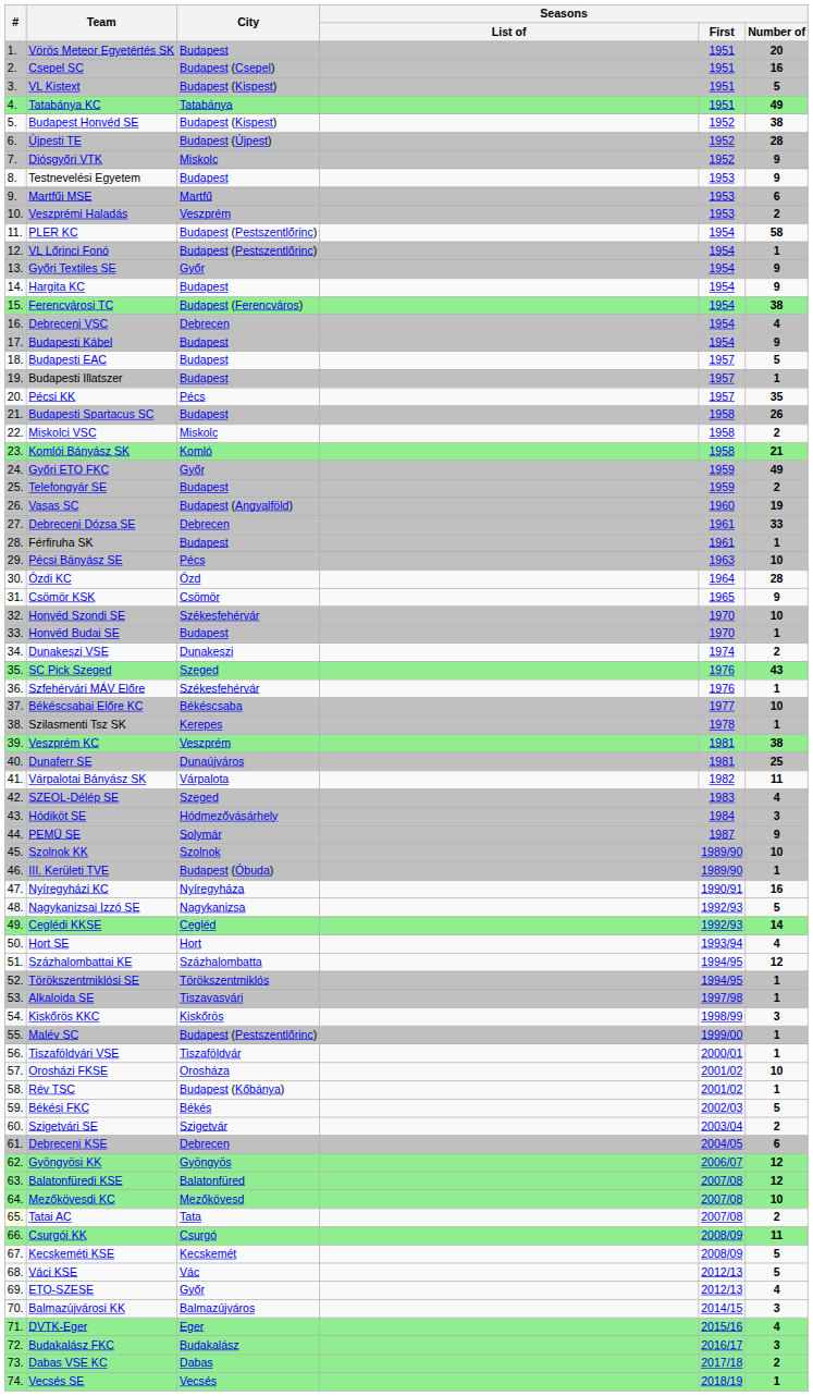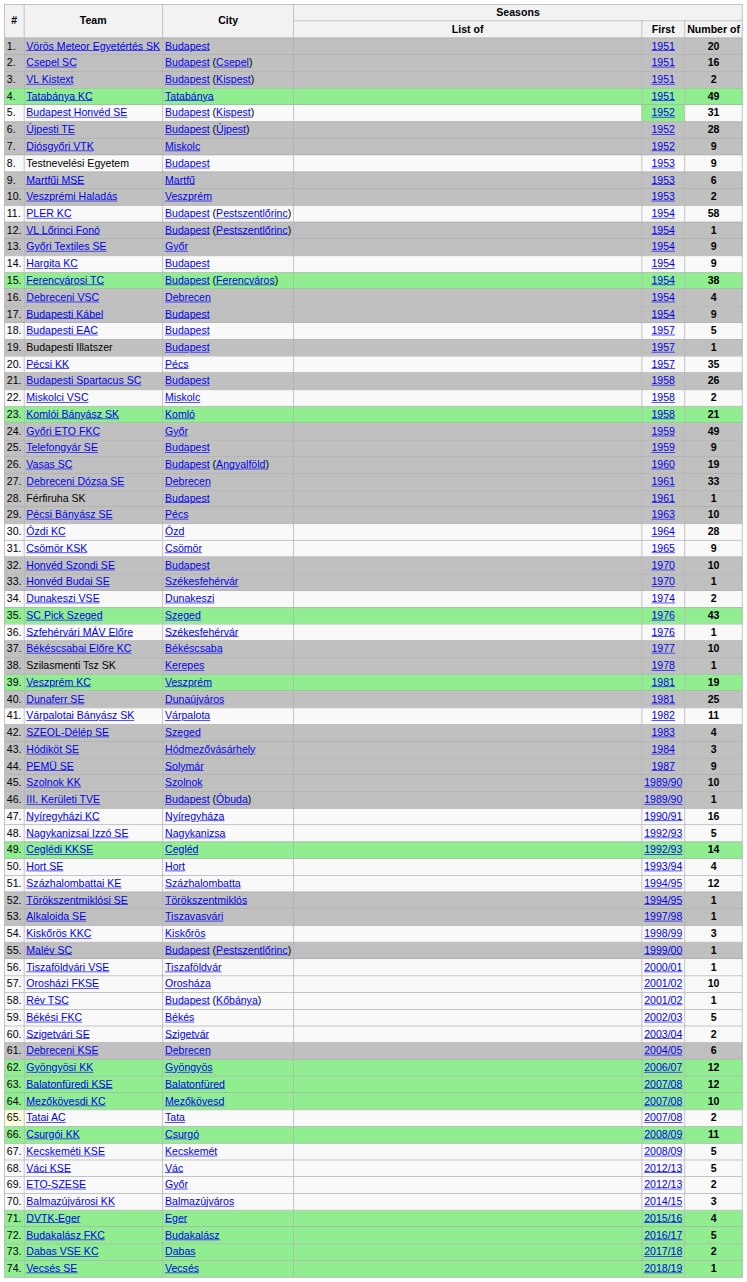 <table class = "wikitable">
 <tr>
 <th rowspan=2>#</th>
 <th rowspan=2>Team</th>
 <th rowspan=2>City</th>
 <th colspan=3>Seasons</th>
 </tr>
 <tr>
 <th width="520">List of</th>
 <th>First</th>
 <th>Number of</th>
 </tr>
 <tr style="background: silver">
 <td>1.</td>
 <td><a href='#'>Vörös Meteor Egyetértés SK</a></td>
 <td><a href='#'>Budapest</a></td>
 <td></td>
 <td align = "center"><a href='#'>1951</a></td>
 <td align = "center"><strong>20</strong></td>
 </tr>
 <tr style="background: silver">
 <td>2.</td>
 <td><a href='#'>Csepel SC</a></td>
 <td><a href='#'>Budapest</a> (<a href='#'>Csepel</a>)</td>
 <td></td>
 <td align = "center"><a href='#'>1951</a></td>
 <td align = "center"><strong>16</strong></td>
 </tr>
 <tr style="background: silver">
 <td>3.</td>
 <td><a href='#'>VL Kistext</a></td>
 <td><a href='#'>Budapest</a> (<a href='#'>Kispest</a>)</td>
 <td></td>
 <td align = "center"><a href='#'>1951</a></td>
-<td align = "center"><strong>5</strong></td>
+<td align = "center"><strong>2</strong></td>
 </tr>
 <tr style="background:#90EE90">
 <td>4.</td>
 <td><a href='#'>Tatabánya KC</a></td>
 <td><a href='#'>Tatabánya</a></td>
 <td></td>
 <td align = "center"><a href='#'>1951</a></td>
 <td align = "center"><strong>49</strong></td>
 </tr>
 <tr>
 <td>5.</td>
 <td><a href='#'>Budapest Honvéd SE</a></td>
 <td><a href='#'>Budapest</a> (<a href='#'>Kispest</a>)</td>
 <td></td>
-<td align = "center"><a href='#'>1952</a></td>
-<td align = "center"><strong>38</strong></td>
+<td align = "center" style="background: lightgreen;"><a href='#'>1952</a></td>
+<td align = "center"><strong>31</strong></td>
 </tr>
 <tr style="background: silver">
 <td>6.</td>
 <td><a href='#'>Újpesti TE</a></td>
 <td><a href='#'>Budapest</a> (<a href='#'>Újpest</a>)</td>
 <td></td>
 <td align = "center"><a href='#'>1952</a></td>
 <td align = "center"><strong>28</strong></td>
 </tr>
 <tr style="background: silver">
 <td>7.</td>
 <td><a href='#'>Diósgyőri VTK</a></td>
 <td><a href='#'>Miskolc</a></td>
 <td></td>
 <td align = "center"><a href='#'>1952</a></td>
 <td align = "center"><strong>9</strong></td>
 </tr>
 <tr>
 <td>8.</td>
 <td>Testnevelési Egyetem</td>
 <td><a href='#'>Budapest</a></td>
 <td></td>
 <td align = "center"><a href='#'>1953</a></td>
 <td align = "center"><strong>9</strong></td>
 </tr>
 <tr style="background: silver">
 <td>9.</td>
 <td><a href='#'>Martfűi MSE</a></td>
 <td><a href='#'>Martfű</a></td>
 <td></td>
 <td align = "center"><a href='#'>1953</a></td>
 <td align = "center"><strong>6</strong></td>
 </tr>
 <tr style="background: silver">
 <td>10.</td>
 <td><a href='#'>Veszprémi Haladás</a></td>
 <td><a href='#'>Veszprém</a></td>
 <td></td>
 <td align = "center"><a href='#'>1953</a></td>
 <td align = "center"><strong>2</strong></td>
 </tr>
 <tr>
 <td>11.</td>
 <td><a href='#'>PLER KC</a></td>
 <td><a href='#'>Budapest</a> (<a href='#'>Pestszentlőrinc</a>)</td>
 <td></td>
 <td align = "center"><a href='#'>1954</a></td>
 <td align = "center"><strong>58</strong></td>
 </tr>
 <tr style="background: silver">
 <td>12.</td>
 <td><a href='#'>VL Lőrinci Fonó</a></td>
 <td><a href='#'>Budapest</a> (<a href='#'>Pestszentlőrinc</a>)</td>
 <td></td>
 <td align = "center"><a href='#'>1954</a></td>
 <td align = "center"><strong>1</strong></td>
 </tr>
 <tr style="background: silver">
 <td>13.</td>
 <td><a href='#'>Győri Textiles SE</a></td>
 <td><a href='#'>Győr</a></td>
 <td></td>
 <td align = "center"><a href='#'>1954</a></td>
 <td align = "center"><strong>9</strong></td>
 </tr>
 <tr>
 <td>14.</td>
 <td><a href='#'>Hargita KC</a></td>
 <td><a href='#'>Budapest</a></td>
 <td></td>
 <td align = "center"><a href='#'>1954</a></td>
 <td align = "center"><strong>9</strong></td>
 </tr>
 <tr style="background:#90EE90">
 <td>15.</td>
 <td><a href='#'>Ferencvárosi TC</a></td>
 <td><a href='#'>Budapest</a> (<a href='#'>Ferencváros</a>)</td>
 <td></td>
 <td align = "center"><a href='#'>1954</a></td>
 <td align = "center"><strong>38</strong></td>
 </tr>
 <tr style="background: silver">
 <td>16.</td>
 <td><a href='#'>Debreceni VSC</a></td>
 <td><a href='#'>Debrecen</a></td>
 <td></td>
 <td align = "center"><a href='#'>1954</a></td>
 <td align = "center"><strong>4</strong></td>
 </tr>
 <tr style="background: silver">
 <td>17.</td>
 <td><a href='#'>Budapesti Kábel</a></td>
 <td><a href='#'>Budapest</a></td>
 <td></td>
 <td align = "center"><a href='#'>1954</a></td>
 <td align = "center"><strong>9</strong></td>
 </tr>
 <tr>
 <td>18.</td>
 <td><a href='#'>Budapesti EAC</a></td>
 <td><a href='#'>Budapest</a></td>
 <td></td>
 <td align = "center"><a href='#'>1957</a></td>
 <td align = "center"><strong>5</strong></td>
 </tr>
 <tr style="background: silver">
 <td>19.</td>
 <td>Budapesti Illatszer</td>
 <td><a href='#'>Budapest</a></td>
 <td></td>
 <td align = "center"><a href='#'>1957</a></td>
 <td align = "center"><strong>1</strong></td>
 </tr>
 <tr>
 <td>20.</td>
 <td><a href='#'>Pécsi KK</a></td>
 <td><a href='#'>Pécs</a></td>
 <td></td>
 <td align = "center"><a href='#'>1957</a></td>
 <td align = "center"><strong>35</strong></td>
 </tr>
 <tr style="background: silver">
 <td>21.</td>
 <td><a href='#'>Budapesti Spartacus SC</a></td>
 <td><a href='#'>Budapest</a></td>
 <td></td>
 <td align = "center"><a href='#'>1958</a></td>
 <td align = "center"><strong>26</strong></td>
 </tr>
 <tr>
 <td>22.</td>
 <td><a href='#'>Miskolci VSC</a></td>
 <td><a href='#'>Miskolc</a></td>
 <td></td>
 <td align = "center"><a href='#'>1958</a></td>
 <td align = "center"><strong>2</strong></td>
 </tr>
 <tr style="background:#90EE90">
 <td>23.</td>
 <td><a href='#'>Komlói Bányász SK</a></td>
 <td><a href='#'>Komló</a></td>
 <td></td>
 <td align = "center"><a href='#'>1958</a></td>
 <td align = "center"><strong>21</strong></td>
 </tr>
 <tr style="background: silver">
 <td>24.</td>
 <td><a href='#'>Győri ETO FKC</a></td>
 <td><a href='#'>Győr</a></td>
 <td></td>
 <td align = "center"><a href='#'>1959</a></td>
 <td align = "center"><strong>49</strong></td>
 </tr>
 <tr style="background: silver">
 <td>25.</td>
 <td><a href='#'>Telefongyár SE</a></td>
 <td><a href='#'>Budapest</a></td>
 <td></td>
 <td align = "center"><a href='#'>1959</a></td>
-<td align = "center"><strong>2</strong></td>
+<td align = "center"><strong>9</strong></td>
 </tr>
 <tr style="background: silver">
 <td>26.</td>
 <td><a href='#'>Vasas SC</a></td>
 <td><a href='#'>Budapest</a> (<a href='#'>Angyalföld</a>)</td>
 <td></td>
 <td align = "center"><a href='#'>1960</a></td>
 <td align = "center"><strong>19</strong></td>
 </tr>
 <tr style="background: silver">
 <td>27.</td>
 <td><a href='#'>Debreceni Dózsa SE</a></td>
 <td><a href='#'>Debrecen</a></td>
 <td></td>
 <td align = "center"><a href='#'>1961</a></td>
 <td align = "center"><strong>33</strong></td>
 </tr>
 <tr style="background: silver">
 <td>28.</td>
 <td>Férfiruha SK</td>
 <td><a href='#'>Budapest</a></td>
 <td></td>
 <td align = "center"><a href='#'>1961</a></td>
 <td align = "center"><strong>1</strong></td>
 </tr>
 <tr style="background: silver">
 <td>29.</td>
 <td><a href='#'>Pécsi Bányász SE</a></td>
 <td><a href='#'>Pécs</a></td>
 <td></td>
 <td align = "center"><a href='#'>1963</a></td>
 <td align = "center"><strong>10</strong></td>
 </tr>
 <tr>
 <td>30.</td>
 <td><a href='#'>Ózdi KC</a></td>
 <td><a href='#'>Ózd</a></td>
 <td></td>
 <td align = "center"><a href='#'>1964</a></td>
 <td align = "center"><strong>28</strong></td>
 </tr>
 <tr>
 <td>31.</td>
 <td><a href='#'>Csömör KSK</a></td>
 <td><a href='#'>Csömör</a></td>
 <td></td>
 <td align = "center"><a href='#'>1965</a></td>
 <td align = "center"><strong>9</strong></td>
 </tr>
 <tr style="background: silver">
 <td>32.</td>
 <td><a href='#'>Honvéd Szondi SE</a></td>
-<td><a href='#'>Székesfehérvár</a></td>
+<td><a href='#'>Budapest</a></td>
 <td></td>
 <td align = "center"><a href='#'>1970</a></td>
 <td align = "center"><strong>10</strong></td>
 </tr>
 <tr style="background: silver">
 <td>33.</td>
 <td><a href='#'>Honvéd Budai SE</a></td>
-<td><a href='#'>Budapest</a></td>
+<td><a href='#'>Székesfehérvár</a></td>
 <td></td>
 <td align = "center"><a href='#'>1970</a></td>
 <td align = "center"><strong>1</strong></td>
 </tr>
 <tr>
 <td>34.</td>
 <td><a href='#'>Dunakeszi VSE</a></td>
 <td><a href='#'>Dunakeszi</a></td>
 <td></td>
 <td align = "center"><a href='#'>1974</a></td>
 <td align = "center"><strong>2</strong></td>
 </tr>
 <tr style="background:#90EE90">
 <td>35.</td>
 <td><a href='#'>SC Pick Szeged</a></td>
 <td><a href='#'>Szeged</a></td>
 <td></td>
 <td align = "center"><a href='#'>1976</a></td>
 <td align = "center"><strong>43</strong></td>
 </tr>
 <tr>
 <td>36.</td>
 <td><a href='#'>Szfehérvári MÁV Előre</a></td>
 <td><a href='#'>Székesfehérvár</a></td>
 <td></td>
 <td align = "center"><a href='#'>1976</a></td>
 <td align = "center"><strong>1</strong></td>
 </tr>
 <tr style="background: silver">
 <td>37.</td>
 <td><a href='#'>Békéscsabai Előre KC</a></td>
 <td><a href='#'>Békéscsaba</a></td>
 <td></td>
 <td align = "center"><a href='#'>1977</a></td>
 <td align = "center"><strong>10</strong></td>
 </tr>
 <tr style="background: silver">
 <td>38.</td>
 <td>Szilasmenti Tsz SK</td>
 <td><a href='#'>Kerepes</a></td>
 <td></td>
 <td align = "center"><a href='#'>1978</a></td>
 <td align = "center"><strong>1</strong></td>
 </tr>
 <tr style="background:#90EE90">
 <td>39.</td>
 <td><a href='#'>Veszprém KC</a></td>
 <td><a href='#'>Veszprém</a></td>
 <td></td>
 <td align = "center"><a href='#'>1981</a></td>
-<td align = "center"><strong>38</strong></td>
+<td align = "center"><strong>19</strong></td>
 </tr>
 <tr style="background: silver">
 <td>40.</td>
 <td><a href='#'>Dunaferr SE</a></td>
 <td><a href='#'>Dunaújváros</a></td>
 <td></td>
 <td align = "center"><a href='#'>1981</a></td>
 <td align = "center"><strong>25</strong></td>
 </tr>
 <tr>
 <td>41.</td>
 <td><a href='#'>Várpalotai Bányász SK</a></td>
 <td><a href='#'>Várpalota</a></td>
 <td></td>
 <td align = "center"><a href='#'>1982</a></td>
 <td align = "center"><strong>11</strong></td>
 </tr>
 <tr style="background: silver">
 <td>42.</td>
 <td><a href='#'>SZEOL-Délép SE</a></td>
 <td><a href='#'>Szeged</a></td>
 <td></td>
 <td align = "center"><a href='#'>1983</a></td>
 <td align = "center"><strong>4</strong></td>
 </tr>
 <tr style="background: silver">
 <td>43.</td>
 <td><a href='#'>Hódiköt SE</a></td>
 <td><a href='#'>Hódmezővásárhely</a></td>
 <td></td>
 <td align = "center"><a href='#'>1984</a></td>
 <td align = "center"><strong>3</strong></td>
 </tr>
 <tr style="background: silver">
 <td>44.</td>
 <td><a href='#'>PEMÜ SE</a></td>
 <td><a href='#'>Solymár</a></td>
 <td></td>
 <td align = "center"><a href='#'>1987</a></td>
 <td align = "center"><strong>9</strong></td>
 </tr>
 <tr style="background: silver">
 <td>45.</td>
 <td><a href='#'>Szolnok KK</a></td>
 <td><a href='#'>Szolnok</a></td>
 <td></td>
 <td align = "center"><a href='#'>1989/90</a></td>
 <td align = "center"><strong>10</strong></td>
 </tr>
 <tr style="background: silver">
 <td>46.</td>
 <td><a href='#'>III. Kerületi TVE</a></td>
 <td><a href='#'>Budapest</a> (<a href='#'>Óbuda</a>)</td>
 <td></td>
 <td align = "center"><a href='#'>1989/90</a></td>
 <td align = "center"><strong>1</strong></td>
 </tr>
 <tr>
 <td>47.</td>
 <td><a href='#'>Nyíregyházi KC</a></td>
 <td><a href='#'>Nyíregyháza</a></td>
 <td></td>
 <td align = "center"><a href='#'>1990/91</a></td>
 <td align = "center"><strong>16</strong></td>
 </tr>
 <tr>
 <td>48.</td>
 <td><a href='#'>Nagykanizsai Izzó SE</a></td>
 <td><a href='#'>Nagykanizsa</a></td>
 <td></td>
 <td align = "center"><a href='#'>1992/93</a></td>
 <td align = "center"><strong>5</strong></td>
 </tr>
 <tr style="background:#90EE90">
 <td>49.</td>
 <td><a href='#'>Ceglédi KKSE</a></td>
 <td><a href='#'>Cegléd</a></td>
 <td></td>
 <td align = "center"><a href='#'>1992/93</a></td>
 <td align = "center"><strong>14</strong></td>
 </tr>
 <tr>
 <td>50.</td>
 <td><a href='#'>Hort SE</a></td>
 <td><a href='#'>Hort</a></td>
 <td></td>
 <td align = "center"><a href='#'>1993/94</a></td>
 <td align = "center"><strong>4</strong></td>
 </tr>
 <tr>
 <td>51.</td>
 <td><a href='#'>Százhalombattai KE</a></td>
 <td><a href='#'>Százhalombatta</a></td>
 <td></td>
 <td align = "center"><a href='#'>1994/95</a></td>
 <td align = "center"><strong>12</strong></td>
 </tr>
 <tr style="background: silver">
 <td>52.</td>
 <td><a href='#'>Törökszentmiklósi SE</a></td>
 <td><a href='#'>Törökszentmiklós</a></td>
 <td></td>
 <td align = "center"><a href='#'>1994/95</a></td>
 <td align = "center"><strong>1</strong></td>
 </tr>
 <tr style="background: silver">
 <td>53.</td>
 <td><a href='#'>Alkaloida SE</a></td>
 <td><a href='#'>Tiszavasvári</a></td>
 <td></td>
 <td align = "center"><a href='#'>1997/98</a></td>
 <td align = "center"><strong>1</strong></td>
 </tr>
 <tr>
 <td>54.</td>
 <td><a href='#'>Kiskőrös KKC</a></td>
 <td><a href='#'>Kiskőrös</a></td>
 <td></td>
 <td align = "center"><a href='#'>1998/99</a></td>
 <td align = "center"><strong>3</strong></td>
 </tr>
 <tr style="background: silver">
 <td>55.</td>
 <td><a href='#'>Malév SC</a></td>
 <td><a href='#'>Budapest</a> (<a href='#'>Pestszentlőrinc</a>)</td>
 <td></td>
 <td align = "center"><a href='#'>1999/00</a></td>
 <td align = "center"><strong>1</strong></td>
 </tr>
 <tr>
 <td>56.</td>
 <td><a href='#'>Tiszaföldvári VSE</a></td>
 <td><a href='#'>Tiszaföldvár</a></td>
 <td></td>
 <td align = "center"><a href='#'>2000/01</a></td>
 <td align = "center"><strong>1</strong></td>
 </tr>
 <tr>
 <td>57.</td>
 <td><a href='#'>Orosházi FKSE</a></td>
 <td><a href='#'>Orosháza</a></td>
 <td></td>
 <td align = "center"><a href='#'>2001/02</a></td>
 <td align = "center"><strong>10</strong></td>
 </tr>
 <tr>
 <td>58.</td>
 <td><a href='#'>Rév TSC</a></td>
 <td><a href='#'>Budapest</a> (<a href='#'>Kőbánya</a>)</td>
 <td></td>
 <td align = "center"><a href='#'>2001/02</a></td>
 <td align = "center"><strong>1</strong></td>
 </tr>
 <tr>
 <td>59.</td>
 <td><a href='#'>Békési FKC</a></td>
 <td><a href='#'>Békés</a></td>
 <td></td>
 <td align = "center"><a href='#'>2002/03</a></td>
 <td align = "center"><strong>5</strong></td>
 </tr>
 <tr>
 <td>60.</td>
 <td><a href='#'>Szigetvári SE</a></td>
 <td><a href='#'>Szigetvár</a></td>
 <td></td>
 <td align = "center"><a href='#'>2003/04</a></td>
 <td align = "center"><strong>2</strong></td>
 </tr>
 <tr style="background: silver">
 <td>61.</td>
 <td><a href='#'>Debreceni KSE</a></td>
 <td><a href='#'>Debrecen</a></td>
 <td></td>
 <td align = "center"><a href='#'>2004/05</a></td>
 <td align = "center"><strong>6</strong></td>
 </tr>
 <tr style="background:#90EE90">
 <td>62.</td>
 <td><a href='#'>Gyöngyösi KK</a></td>
 <td><a href='#'>Gyöngyös</a></td>
 <td></td>
 <td align = "center"><a href='#'>2006/07</a></td>
 <td align = "center"><strong>12</strong></td>
 </tr>
 <tr style="background:#90EE90">
 <td>63.</td>
 <td><a href='#'>Balatonfüredi KSE</a></td>
 <td><a href='#'>Balatonfüred</a></td>
 <td></td>
 <td align = "center"><a href='#'>2007/08</a></td>
 <td align = "center"><strong>12</strong></td>
 </tr>
 <tr style="background:#90EE90">
 <td>64.</td>
 <td><a href='#'>Mezőkövesdi KC</a></td>
 <td><a href='#'>Mezőkövesd</a></td>
 <td></td>
 <td align = "center"><a href='#'>2007/08</a></td>
 <td align = "center"><strong>10</strong></td>
 </tr>
 <tr>
 <td style="background: lightyellow;">65.</td>
 <td><a href='#'>Tatai AC</a></td>
 <td><a href='#'>Tata</a></td>
 <td></td>
 <td align = "center"><a href='#'>2007/08</a></td>
 <td align = "center"><strong>2</strong></td>
 </tr>
 <tr style="background:#90EE90">
 <td>66.</td>
 <td><a href='#'>Csurgói KK</a></td>
 <td><a href='#'>Csurgó</a></td>
 <td></td>
 <td align = "center"><a href='#'>2008/09</a></td>
 <td align = "center"><strong>11</strong></td>
 </tr>
 <tr>
 <td>67.</td>
 <td><a href='#'>Kecskeméti KSE</a></td>
 <td><a href='#'>Kecskemét</a></td>
 <td></td>
 <td align = "center"><a href='#'>2008/09</a></td>
 <td align = "center"><strong>5</strong></td>
 </tr>
 <tr>
 <td>68.</td>
 <td><a href='#'>Váci KSE</a></td>
 <td><a href='#'>Vác</a></td>
 <td></td>
 <td align = "center"><a href='#'>2012/13</a></td>
 <td align = "center"><strong>5</strong></td>
 </tr>
 <tr>
 <td>69.</td>
 <td><a href='#'>ETO-SZESE</a></td>
 <td><a href='#'>Győr</a></td>
 <td></td>
 <td align = "center"><a href='#'>2012/13</a></td>
-<td align = "center"><strong>4</strong></td>
+<td align = "center"><strong>2</strong></td>
 </tr>
 <tr>
 <td>70.</td>
 <td><a href='#'>Balmazújvárosi KK</a></td>
 <td><a href='#'>Balmazújváros</a></td>
 <td></td>
 <td align = "center"><a href='#'>2014/15</a></td>
 <td align = "center"><strong>3</strong></td>
 </tr>
 <tr style="background:#90EE90">
 <td>71.</td>
 <td><a href='#'>DVTK-Eger</a></td>
 <td><a href='#'>Eger</a></td>
 <td></td>
 <td align = "center"><a href='#'>2015/16</a></td>
 <td align = "center"><strong>4</strong></td>
 </tr>
 <tr style="background:#90EE90">
 <td>72.</td>
 <td><a href='#'>Budakalász FKC</a></td>
 <td><a href='#'>Budakalász</a></td>
 <td></td>
 <td align = "center"><a href='#'>2016/17</a></td>
-<td align = "center"><strong>3</strong></td>
+<td align = "center"><strong>5</strong></td>
 </tr>
 <tr style="background:#90EE90">
 <td>73.</td>
 <td><a href='#'>Dabas VSE KC</a></td>
 <td><a href='#'>Dabas</a></td>
 <td></td>
 <td align = "center"><a href='#'>2017/18</a></td>
 <td align = "center"><strong>2</strong></td>
 </tr>
 <tr style="background:#90EE90">
 <td>74.</td>
 <td><a href='#'>Vecsés SE</a></td>
 <td><a href='#'>Vecsés</a></td>
 <td></td>
 <td align = "center"><a href='#'>2018/19</a></td>
 <td align = "center"><strong>1</strong></td>
 </tr>
 </table>
